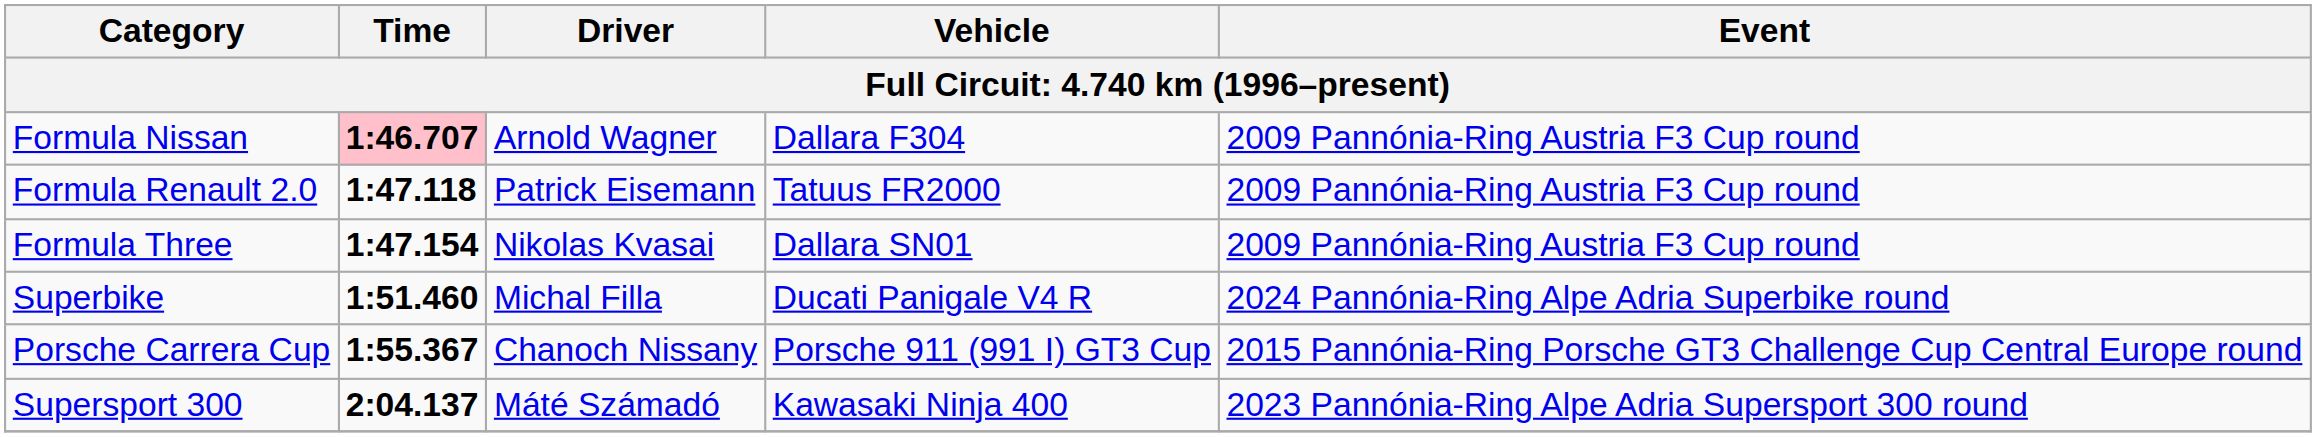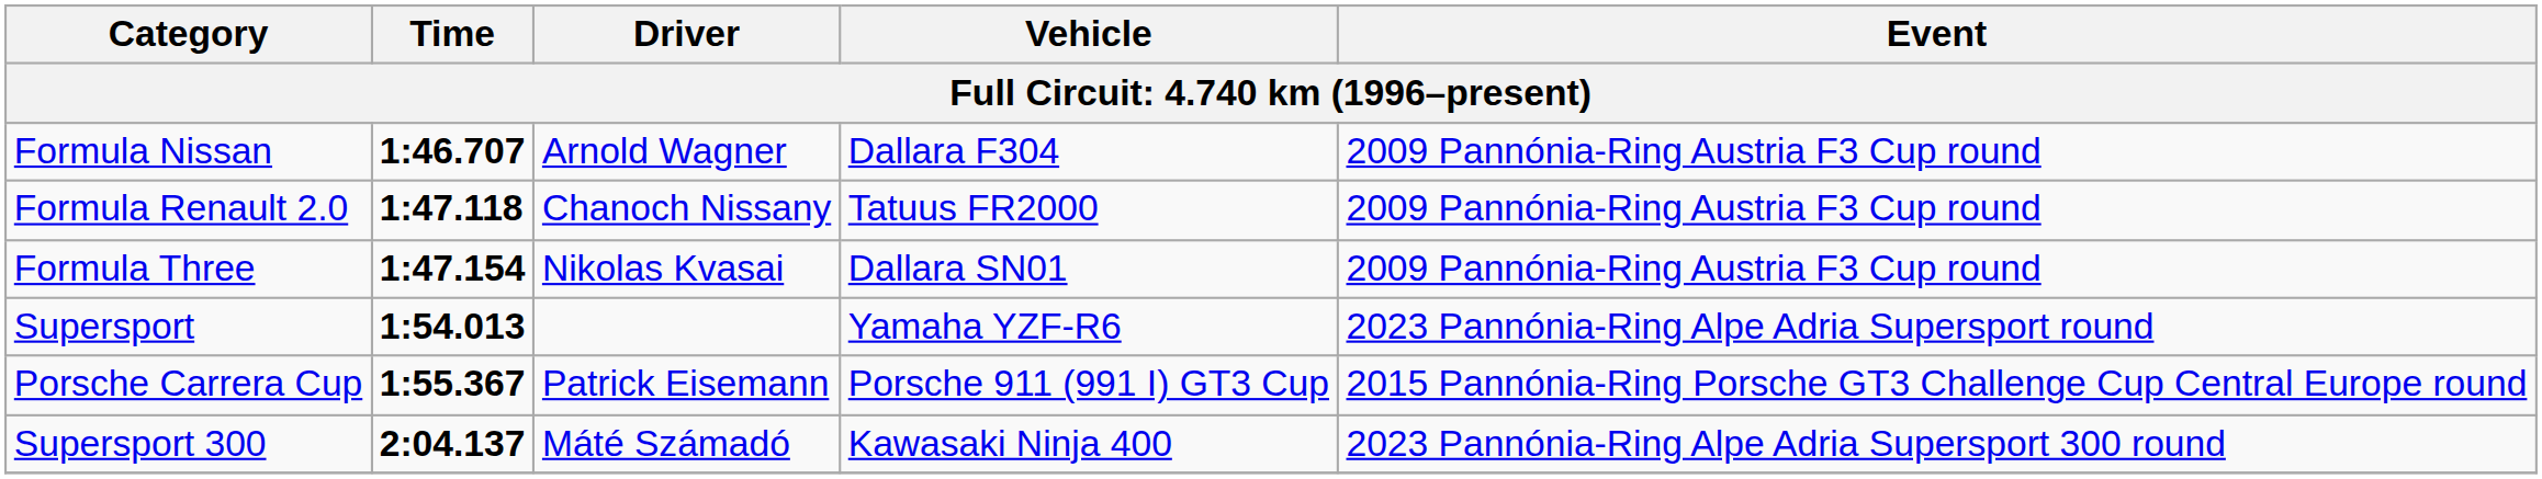 <table class="wikitable">
 <tr>
 <th>Category</th>
 <th>Time</th>
 <th>Driver</th>
 <th>Vehicle</th>
 <th>Event</th>
 </tr>
 <tr>
 <th colspan=5>Full Circuit: 4.740 km (1996–present)</th>
 </tr>
 <tr>
 <td><a href='#'>Formula Nissan</a></td>
-<td style="background: pink;"><strong>1:46.707</strong></td>
+<td><strong>1:46.707</strong></td>
 <td><a href='#'>Arnold Wagner</a></td>
 <td><a href='#'>Dallara F304</a></td>
 <td><a href='#'>2009 Pannónia-Ring Austria F3 Cup round</a></td>
 </tr>
 <tr>
 <td><a href='#'>Formula Renault 2.0</a></td>
 <td><strong>1:47.118</strong></td>
-<td><a href='#'>Patrick Eisemann</a></td>
+<td><a href='#'>Chanoch Nissany</a></td>
 <td><a href='#'>Tatuus FR2000</a></td>
 <td><a href='#'>2009 Pannónia-Ring Austria F3 Cup round</a></td>
 </tr>
 <tr>
 <td><a href='#'>Formula Three</a></td>
 <td><strong>1:47.154</strong></td>
 <td><a href='#'>Nikolas Kvasai</a></td>
 <td><a href='#'>Dallara SN01</a></td>
 <td><a href='#'>2009 Pannónia-Ring Austria F3 Cup round</a></td>
 </tr>
 <tr>
-<td><a href='#'>Superbike</a></td>
-<td><strong>1:51.460</strong></td>
-<td><a href='#'>Michal Filla</a></td>
-<td><a href='#'>Ducati Panigale V4 R</a></td>
-<td><a href='#'>2024 Pannónia-Ring Alpe Adria Superbike round</a></td>
+<td><a href='#'>Supersport</a></td>
+<td><strong>1:54.013</strong></td>
+<td></td>
+<td><a href='#'>Yamaha YZF-R6</a></td>
+<td><a href='#'>2023 Pannónia-Ring Alpe Adria Supersport round</a></td>
 </tr>
 <tr>
 <td><a href='#'>Porsche Carrera Cup</a></td>
 <td><strong>1:55.367</strong></td>
-<td><a href='#'>Chanoch Nissany</a></td>
+<td><a href='#'>Patrick Eisemann</a></td>
 <td><a href='#'>Porsche 911 (991 I) GT3 Cup</a></td>
 <td><a href='#'>2015 Pannónia-Ring Porsche GT3 Challenge Cup Central Europe round</a></td>
 </tr>
 <tr>
 <td><a href='#'>Supersport 300</a></td>
 <td><strong>2:04.137</strong></td>
 <td><a href='#'>Máté Számadó</a></td>
 <td><a href='#'>Kawasaki Ninja 400</a></td>
 <td><a href='#'>2023 Pannónia-Ring Alpe Adria Supersport 300 round</a></td>
 </tr>
 <tr>
 </tr>
 </table>
